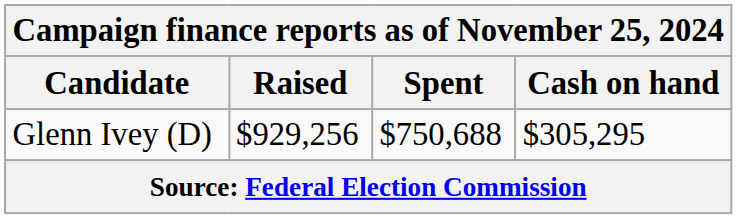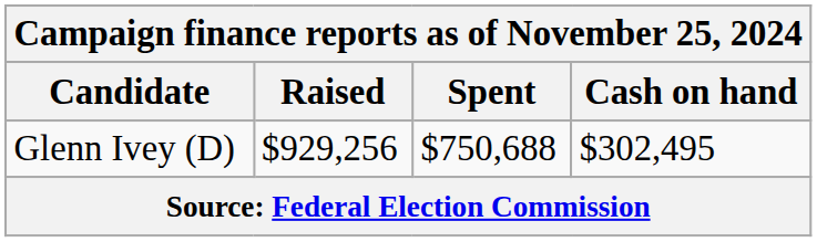 <table class="wikitable sortable">
 <tr>
 <th colspan=4>Campaign finance reports as of November 25, 2024</th>
 </tr>
 <tr style="text-align:center;">
 <th>Candidate</th>
 <th>Raised</th>
 <th>Spent</th>
 <th>Cash on hand</th>
 </tr>
 <tr>
 <td>Glenn Ivey (D)</td>
 <td>$929,256</td>
 <td>$750,688</td>
-<td>$305,295</td>
+<td>$302,495</td>
 </tr>
 <tr>
 <th colspan="4"><small>Source: <a href='#'>Federal Election Commission</a></small></th>
 </tr>
 </table>
